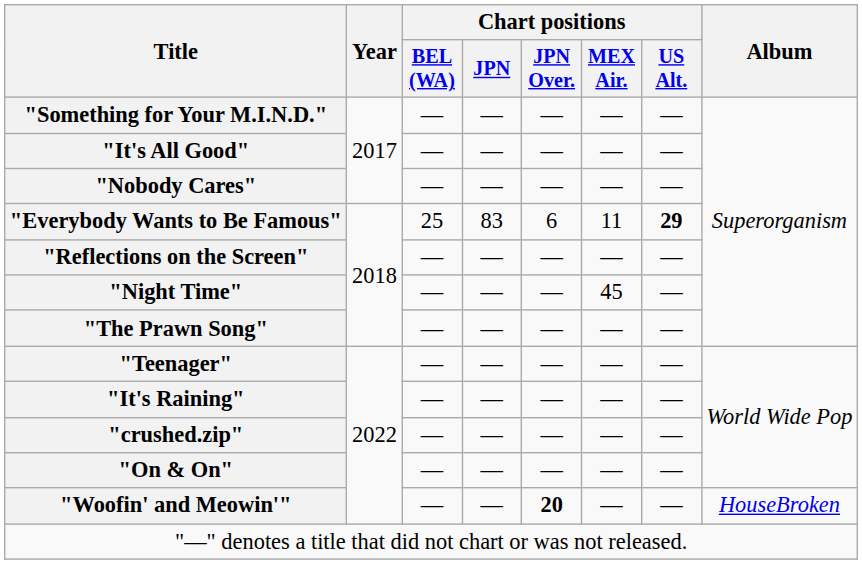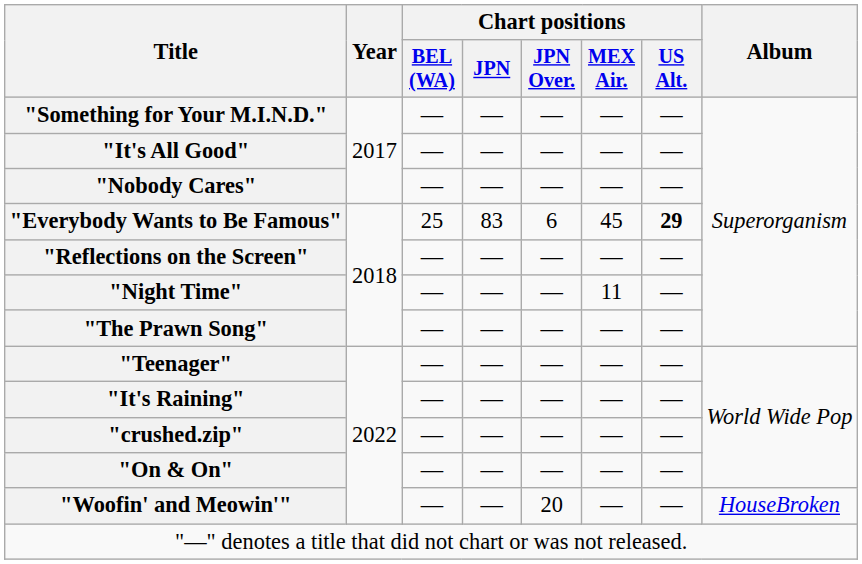 <table class="wikitable plainrowheaders" style="text-align:center">
 <tr>
 <th rowspan="2">Title</th>
 <th rowspan="2">Year</th>
 <th colspan="5">Chart positions</th>
 <th rowspan="2">Album</th>
 </tr>
 <tr>
 <th scope="col" style="width:2.5em;font-size:90%;"><a href='#'>BEL<br>(WA)</a><br></th>
 <th scope="col" style="width:2.5em;font-size:90%;"><a href='#'>JPN</a><br></th>
 <th scope="col" style="width:2.5em;font-size:90%;"><a href='#'>JPN<br>Over.</a><br></th>
 <th scope="col" style="width:2.5em;font-size:90%;"><a href='#'>MEX<br>Air.</a><br></th>
 <th scope="col" style="width:2.5em;font-size:90%;"><a href='#'>US<br>Alt.</a><br></th>
 </tr>
 <tr>
 <th scope="row">"Something for Your M.I.N.D."</th>
 <td rowspan="3">2017</td>
 <td>—</td>
 <td>—</td>
 <td>—</td>
 <td>—</td>
 <td>—</td>
 <td rowspan="7"><em>Superorganism</em></td>
 </tr>
 <tr>
 <th scope="row">"It's All Good"</th>
 <td>—</td>
 <td>—</td>
 <td>—</td>
 <td>—</td>
 <td>—</td>
 </tr>
 <tr>
 <th scope="row">"Nobody Cares"</th>
 <td>—</td>
 <td>—</td>
 <td>—</td>
 <td>—</td>
 <td>—</td>
 </tr>
 <tr>
 <th scope="row">"Everybody Wants to Be Famous"</th>
 <td rowspan="4">2018</td>
 <td>25</td>
 <td>83</td>
 <td>6</td>
-<td>11</td>
+<td>45</td>
 <td><strong>29</strong></td>
 </tr>
 <tr>
 <th scope="row">"Reflections on the Screen"</th>
 <td>—</td>
 <td>—</td>
 <td>—</td>
 <td>—</td>
 <td>—</td>
 </tr>
 <tr>
 <th scope="row">"Night Time"</th>
 <td>—</td>
 <td>—</td>
 <td>—</td>
-<td>45</td>
+<td>11</td>
 <td>—</td>
 </tr>
 <tr>
 <th scope="row">"The Prawn Song"</th>
 <td>—</td>
 <td>—</td>
 <td>—</td>
 <td>—</td>
 <td>—</td>
 </tr>
 <tr>
 <th scope="row">"Teenager"<br></th>
 <td rowspan="5">2022</td>
 <td>—</td>
 <td>—</td>
 <td>—</td>
 <td>—</td>
 <td>—</td>
 <td rowspan="4"><em>World Wide Pop</em></td>
 </tr>
 <tr>
 <th scope="row">"It's Raining"<br></th>
 <td>—</td>
 <td>—</td>
 <td>—</td>
 <td>—</td>
 <td>—</td>
 </tr>
 <tr>
 <th scope="row">"crushed.zip"</th>
 <td>—</td>
 <td>—</td>
 <td>—</td>
 <td>—</td>
 <td>—</td>
 </tr>
 <tr>
 <th scope="row">"On & On"</th>
 <td>—</td>
 <td>—</td>
 <td>—</td>
 <td>—</td>
 <td>—</td>
 </tr>
 <tr>
 <th scope="row">"Woofin' and Meowin'"</th>
 <td>—</td>
 <td>—</td>
-<td><strong>20</strong></td>
+<td>20</td>
 <td>—</td>
 <td>—</td>
 <td><em><a href='#'>HouseBroken</a></em></td>
 </tr>
 <tr>
 <td colspan="9">"—" denotes a title that did not chart or was not released.</td>
 </tr>
 </table>
